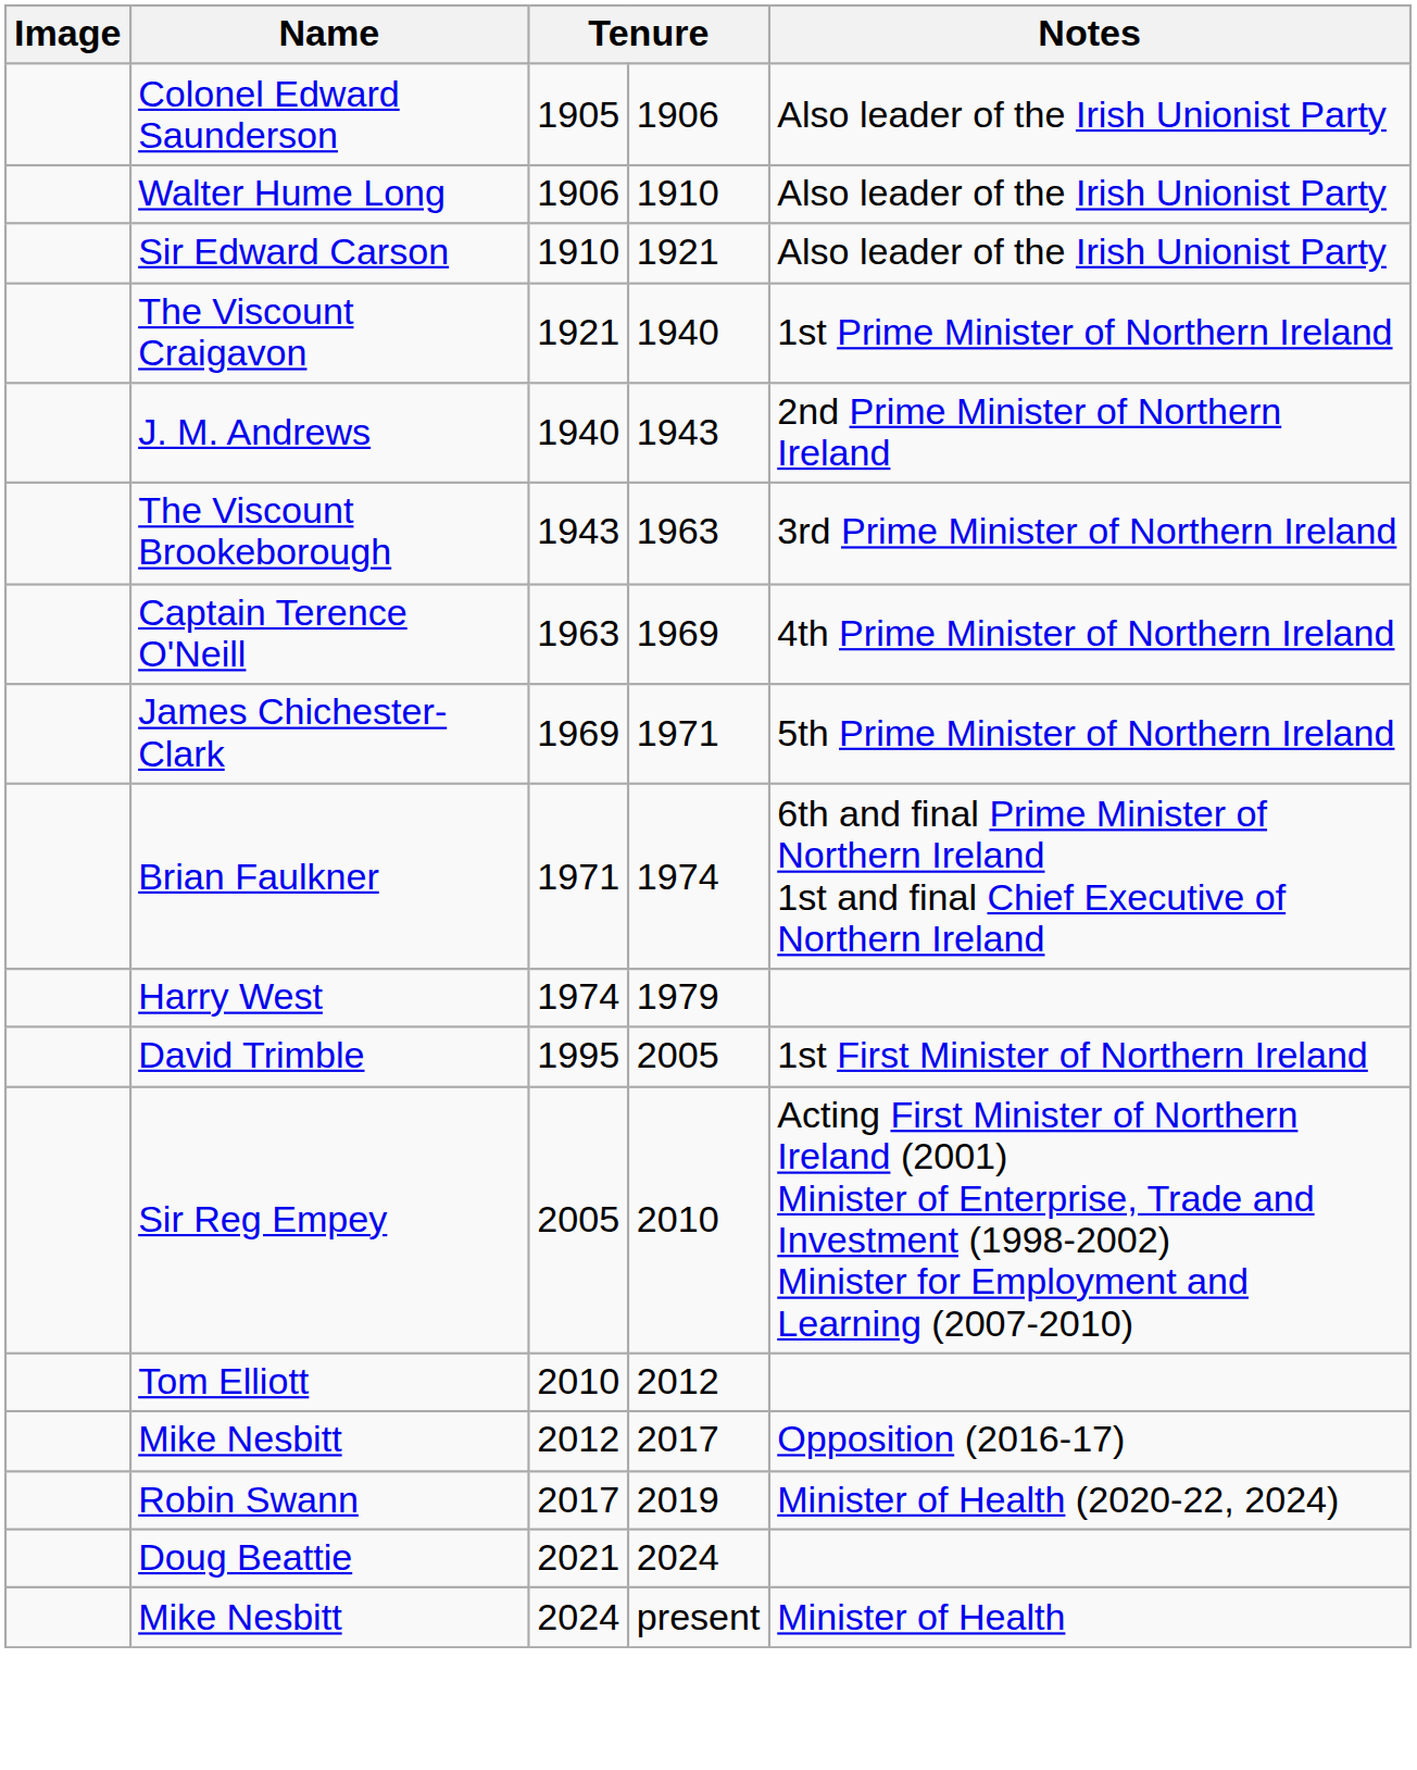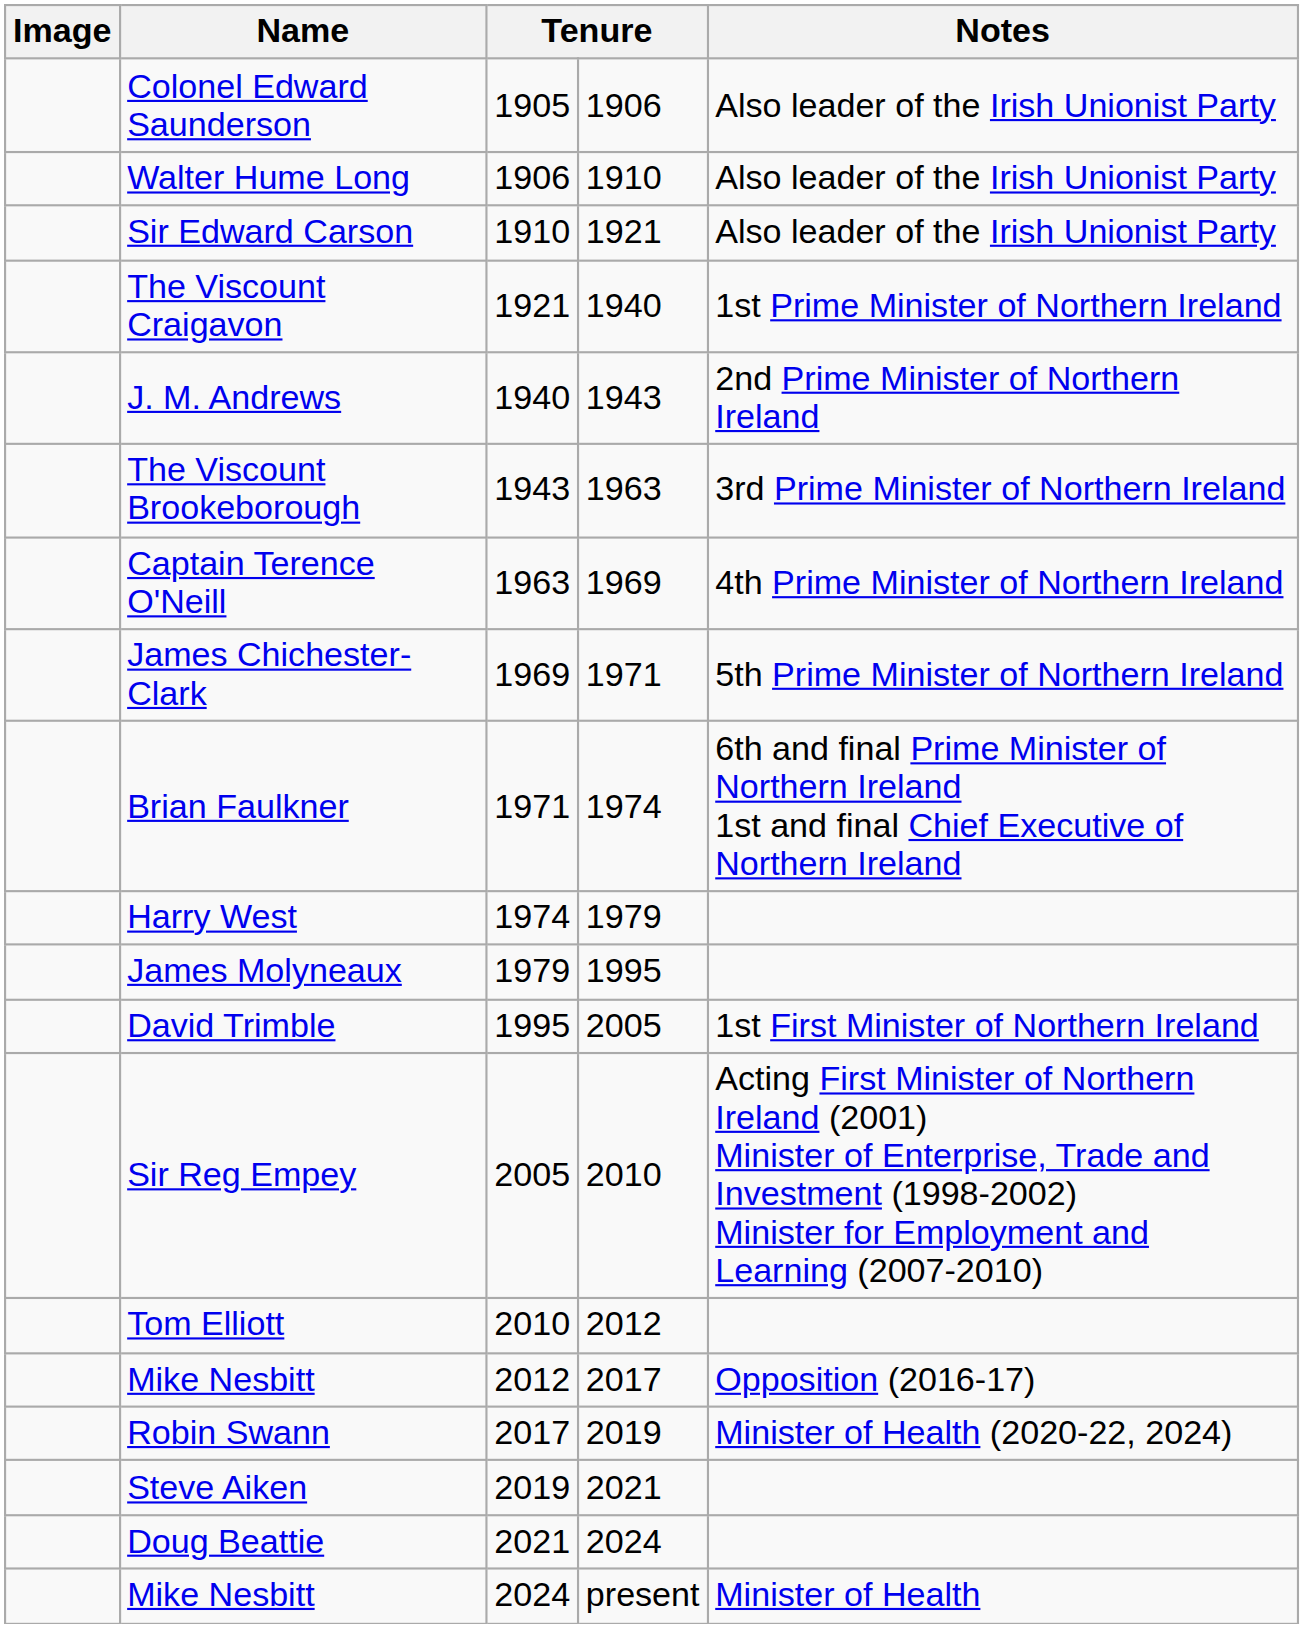 <table class="wikitable">
 <tr>
 <th>Image</th>
 <th>Name</th>
 <th colspan=2>Tenure</th>
 <th>Notes</th>
 </tr>
 <tr>
 <td></td>
 <td><a href='#'>Colonel Edward Saunderson</a></td>
 <td>1905</td>
 <td>1906</td>
 <td>Also leader of the <a href='#'>Irish Unionist Party</a></td>
 </tr>
 <tr>
 <td></td>
 <td><a href='#'>Walter Hume Long</a></td>
 <td>1906</td>
 <td>1910</td>
 <td>Also leader of the <a href='#'>Irish Unionist Party</a></td>
 </tr>
 <tr>
 <td></td>
 <td><a href='#'>Sir Edward Carson</a></td>
 <td>1910</td>
 <td>1921</td>
 <td>Also leader of the <a href='#'>Irish Unionist Party</a></td>
 </tr>
 <tr>
 <td></td>
 <td><a href='#'>The Viscount Craigavon</a></td>
 <td>1921</td>
 <td>1940</td>
 <td>1st <a href='#'>Prime Minister of Northern Ireland</a></td>
 </tr>
 <tr>
 <td></td>
 <td><a href='#'>J. M. Andrews</a></td>
 <td>1940</td>
 <td>1943</td>
 <td>2nd <a href='#'>Prime Minister of Northern Ireland</a></td>
 </tr>
 <tr>
 <td></td>
 <td><a href='#'>The Viscount Brookeborough</a></td>
 <td>1943</td>
 <td>1963</td>
 <td>3rd <a href='#'>Prime Minister of Northern Ireland</a></td>
 </tr>
 <tr>
 <td></td>
 <td><a href='#'>Captain Terence O'Neill</a></td>
 <td>1963</td>
 <td>1969</td>
 <td>4th <a href='#'>Prime Minister of Northern Ireland</a></td>
 </tr>
 <tr>
 <td></td>
 <td><a href='#'>James Chichester-Clark</a></td>
 <td>1969</td>
 <td>1971</td>
 <td>5th <a href='#'>Prime Minister of Northern Ireland</a></td>
 </tr>
 <tr>
 <td></td>
 <td><a href='#'>Brian Faulkner</a></td>
 <td>1971</td>
 <td>1974</td>
 <td>6th and final <a href='#'>Prime Minister of Northern Ireland</a><br>1st and final <a href='#'>Chief Executive of Northern Ireland</a></td>
 </tr>
 <tr>
 <td></td>
 <td><a href='#'>Harry West</a></td>
 <td>1974</td>
 <td>1979</td>
 <td></td>
 </tr>
 <tr>
 <td></td>
+<td><a href='#'>James Molyneaux</a></td>
+<td>1979</td>
+<td>1995</td>
+<td></td>
+</tr>
+<tr>
+<td></td>
 <td><a href='#'>David Trimble</a></td>
 <td>1995</td>
 <td>2005</td>
 <td>1st <a href='#'>First Minister of Northern Ireland</a></td>
 </tr>
 <tr>
 <td></td>
 <td><a href='#'>Sir Reg Empey</a></td>
 <td>2005</td>
 <td>2010</td>
 <td>Acting <a href='#'>First Minister of Northern Ireland</a> (2001)<br><a href='#'>Minister of Enterprise, Trade and Investment</a> (1998-2002)<br><a href='#'>Minister for Employment and Learning</a> (2007-2010)</td>
 </tr>
 <tr>
 <td></td>
 <td><a href='#'>Tom Elliott</a></td>
 <td>2010</td>
 <td>2012</td>
 <td></td>
 </tr>
 <tr>
 <td></td>
 <td><a href='#'>Mike Nesbitt</a></td>
 <td>2012</td>
 <td>2017</td>
 <td><a href='#'>Opposition</a> (2016-17)</td>
 </tr>
 <tr>
 <td></td>
 <td><a href='#'>Robin Swann</a></td>
 <td>2017</td>
 <td>2019</td>
 <td><a href='#'>Minister of Health</a> (2020-22, 2024)</td>
 </tr>
 <tr>
 <td></td>
+<td><a href='#'>Steve Aiken</a></td>
+<td>2019</td>
+<td>2021</td>
+<td></td>
+</tr>
+<tr>
+<td></td>
 <td><a href='#'>Doug Beattie</a></td>
 <td>2021</td>
 <td>2024</td>
 <td></td>
 </tr>
 <tr>
 <td></td>
 <td><a href='#'>Mike Nesbitt</a></td>
 <td>2024</td>
 <td>present</td>
 <td><a href='#'>Minister of Health</a></td>
 </tr>
 </table>
